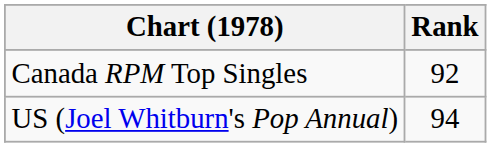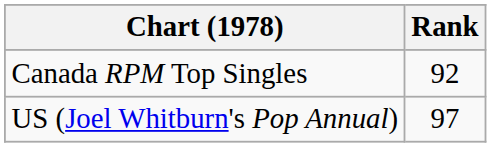 <table class="wikitable">
 <tr>
 <th align="left">Chart (1978)</th>
 <th style="text-align:center;">Rank</th>
 </tr>
 <tr>
 <td>Canada <em>RPM</em> Top Singles</td>
 <td style="text-align:center;">92</td>
 </tr>
 <tr>
 <td>US (<a href='#'>Joel Whitburn</a>'s <em>Pop Annual</em>)</td>
-<td style="text-align:center;">94</td>
+<td style="text-align:center;">97</td>
 </tr>
 </table>
